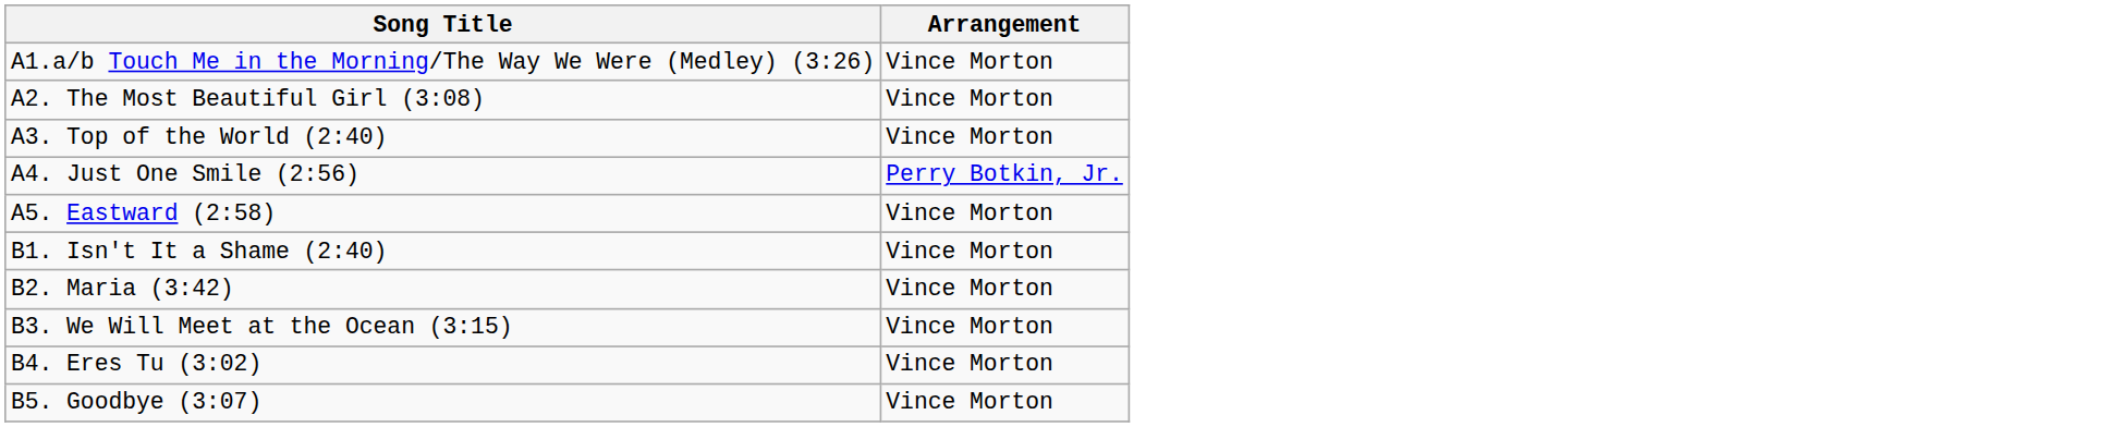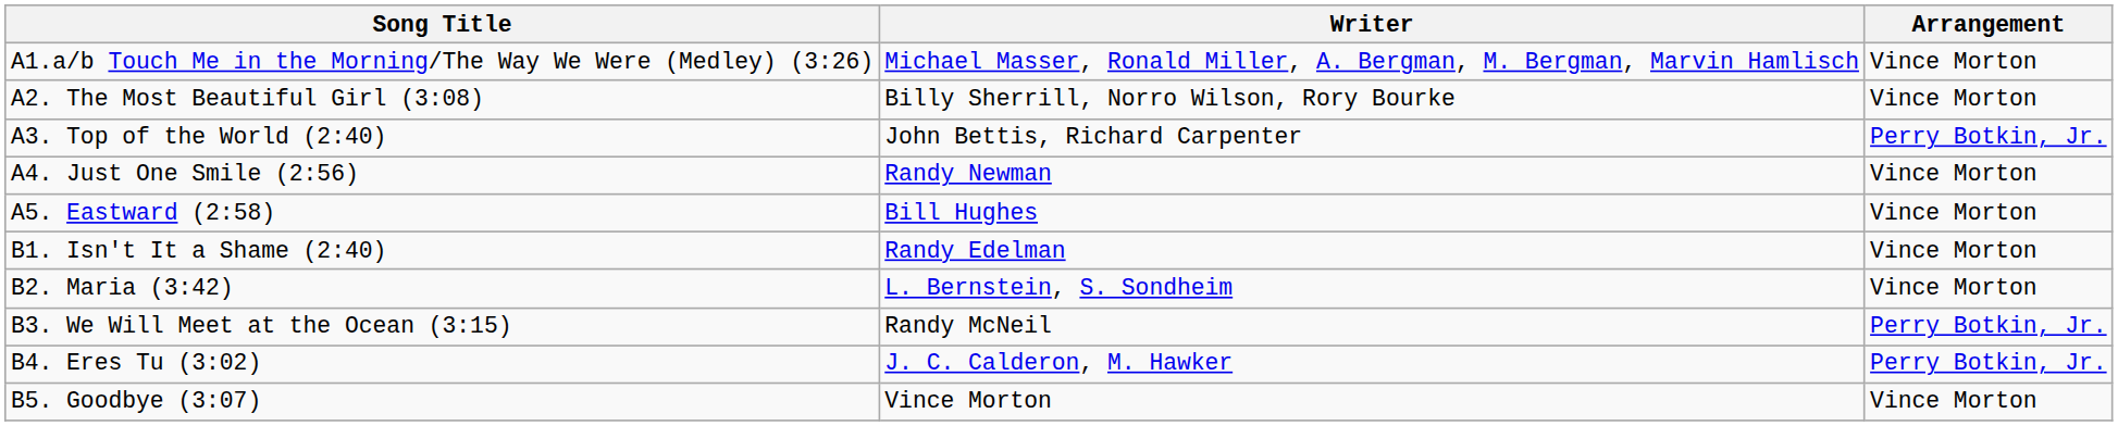 <table class="wikitable">
 <tr>
 <th>Song Title</th>
+<th>Writer</th>
 <th>Arrangement</th>
 </tr>
 <tr>
 <td>A1.a/b <a href='#'>Touch Me in the Morning</a>/The Way We Were (Medley) (3:26)</td>
+<td><a href='#'>Michael Masser</a>, <a href='#'>Ronald Miller</a>, <a href='#'>A. Bergman</a>, <a href='#'>M. Bergman</a>, <a href='#'>Marvin Hamlisch</a></td>
 <td>Vince Morton</td>
 </tr>
 <tr>
 <td>A2. The Most Beautiful Girl (3:08)</td>
+<td>Billy Sherrill, Norro Wilson, Rory Bourke</td>
 <td>Vince Morton</td>
 </tr>
 <tr>
 <td>A3. Top of the World (2:40)</td>
+<td>John Bettis, Richard Carpenter</td>
+<td><a href='#'>Perry Botkin, Jr.</a></td>
+</tr>
+<tr>
+<td>A4. Just One Smile (2:56)</td>
+<td><a href='#'>Randy Newman</a></td>
 <td>Vince Morton</td>
 </tr>
 <tr>
-<td>A4. Just One Smile (2:56)</td>
-<td><a href='#'>Perry Botkin, Jr.</a></td>
-</tr>
-<tr>
 <td>A5. <a href='#'>Eastward</a> (2:58)</td>
+<td><a href='#'>Bill Hughes</a></td>
 <td>Vince Morton</td>
 </tr>
 <tr>
 <td>B1. Isn't It a Shame (2:40)</td>
+<td><a href='#'>Randy Edelman</a></td>
 <td>Vince Morton</td>
 </tr>
 <tr>
 <td>B2. Maria (3:42)</td>
+<td><a href='#'>L. Bernstein</a>, <a href='#'>S. Sondheim</a></td>
 <td>Vince Morton</td>
 </tr>
 <tr>
 <td>B3. We Will Meet at the Ocean (3:15)</td>
-<td>Vince Morton</td>
+<td>Randy McNeil</td>
+<td><a href='#'>Perry Botkin, Jr.</a></td>
 </tr>
 <tr>
 <td>B4. Eres Tu (3:02)</td>
-<td>Vince Morton</td>
+<td><a href='#'>J. C. Calderon</a>, <a href='#'>M. Hawker</a></td>
+<td><a href='#'>Perry Botkin, Jr.</a></td>
 </tr>
 <tr>
 <td>B5. Goodbye (3:07)</td>
 <td>Vince Morton</td>
+<td>Vince Morton</td>
 </tr>
 </table>
